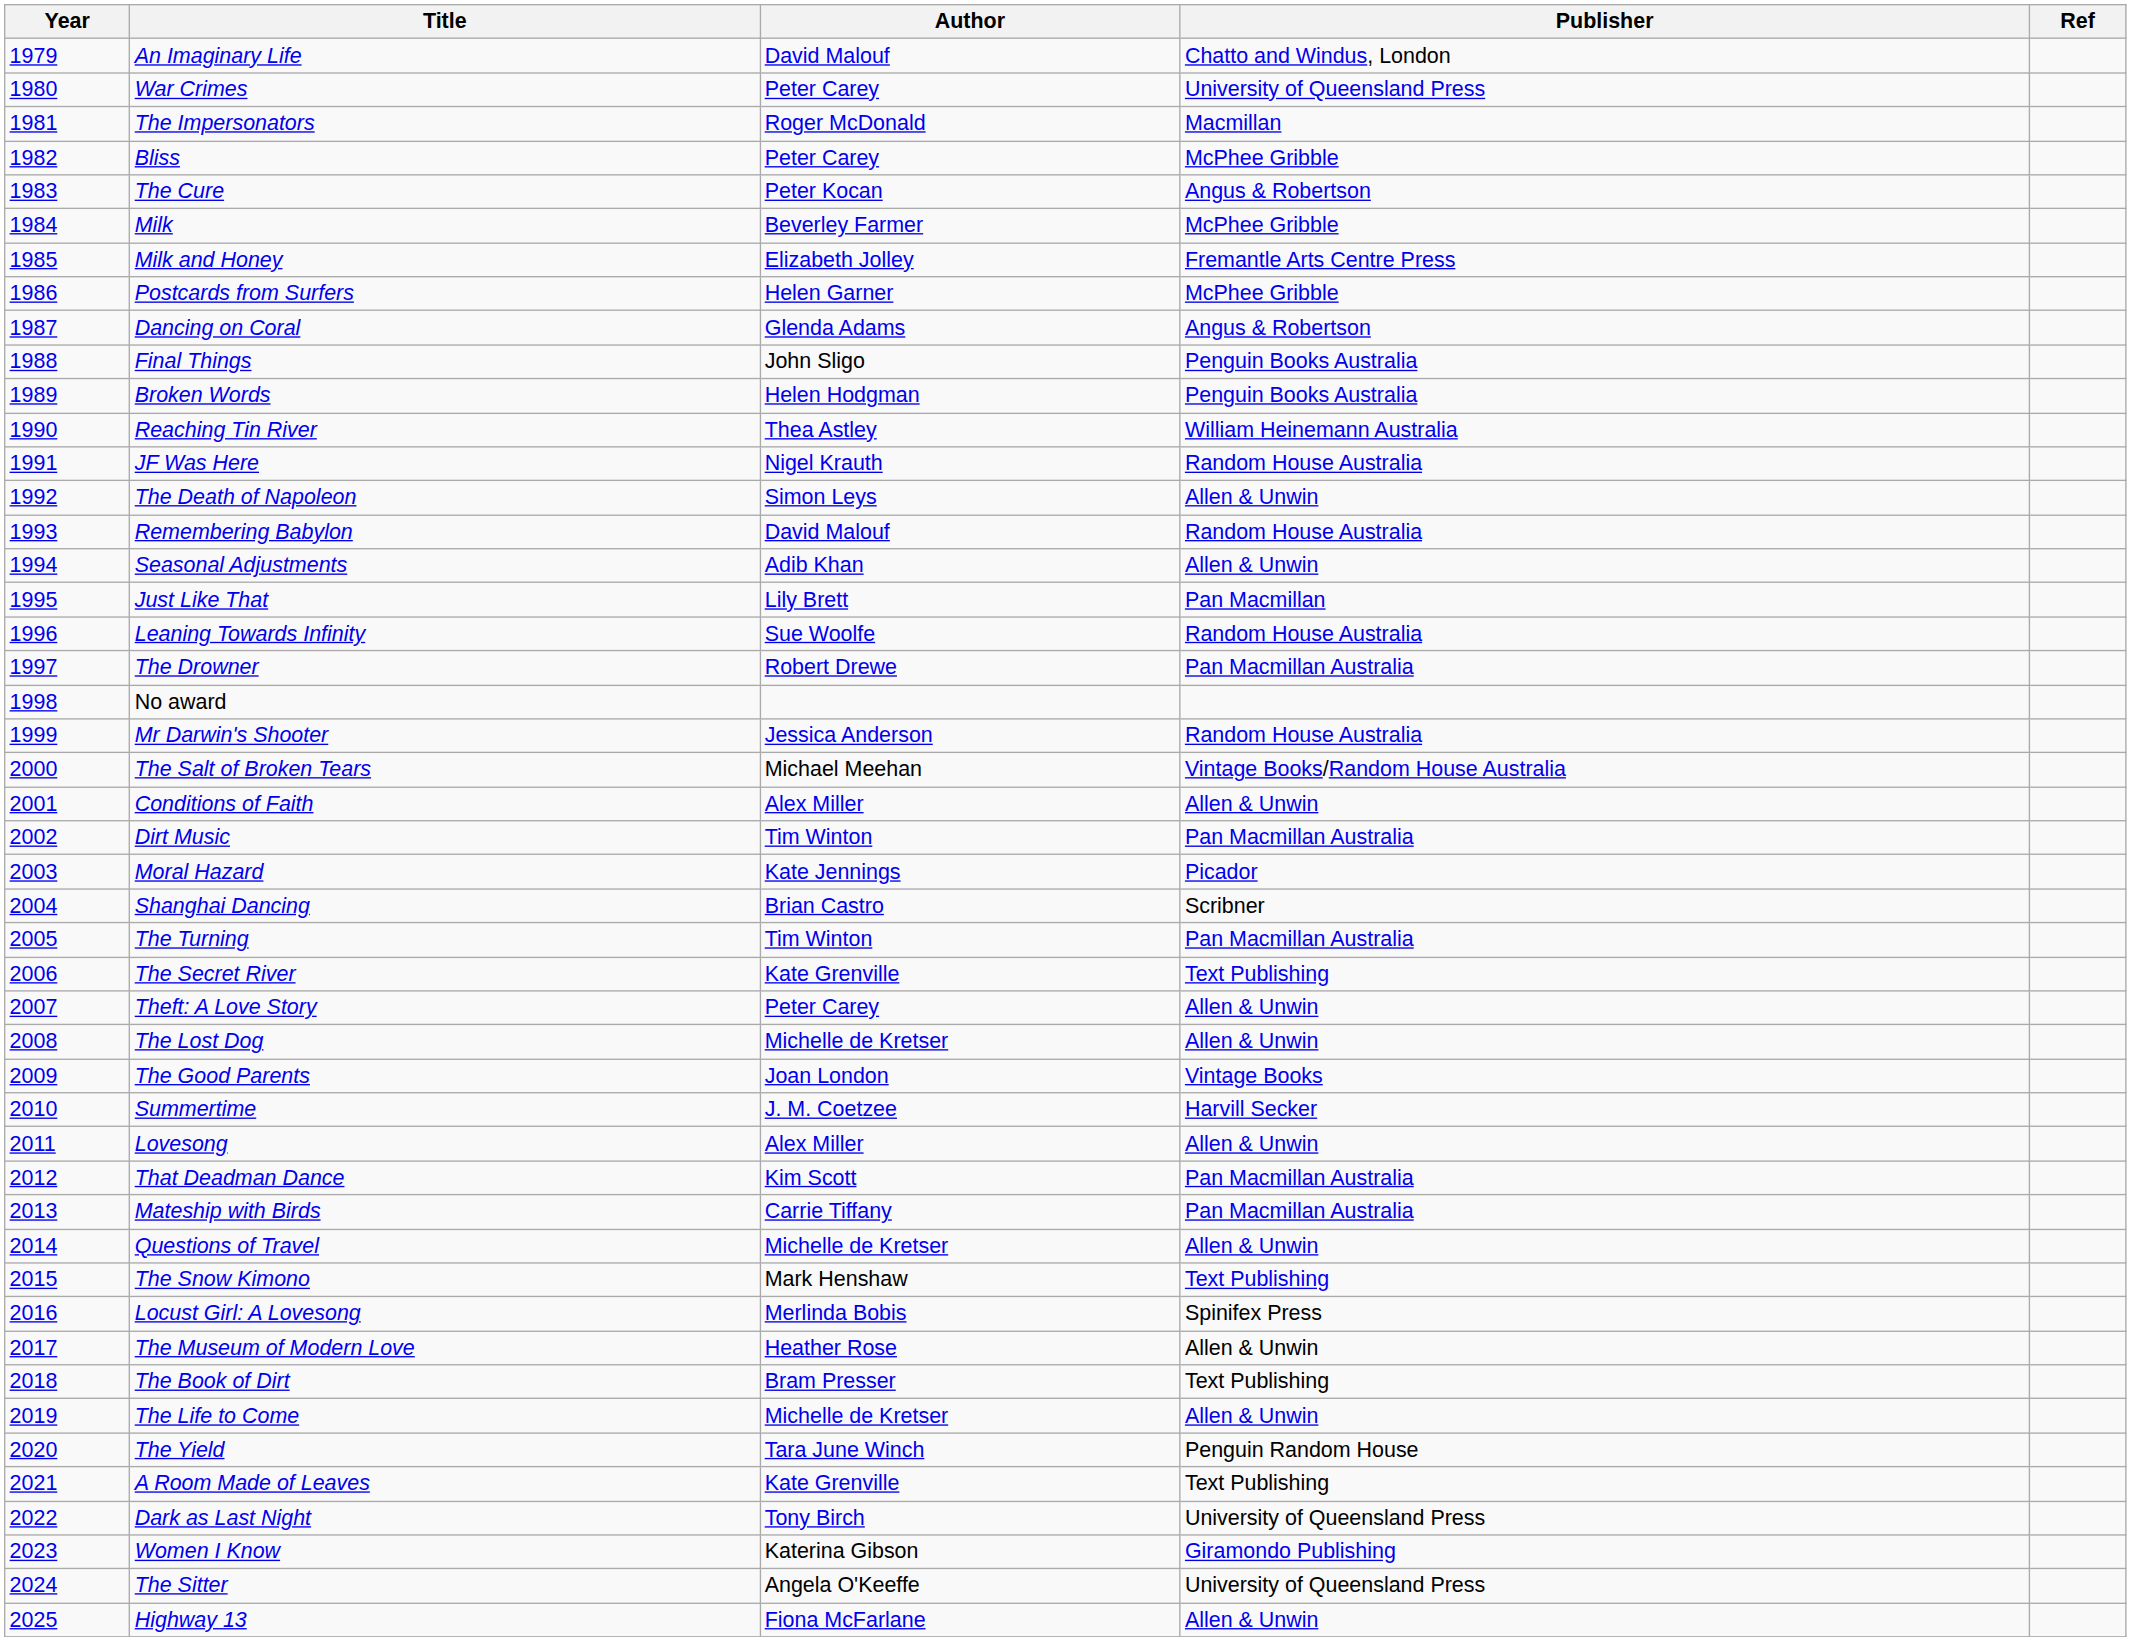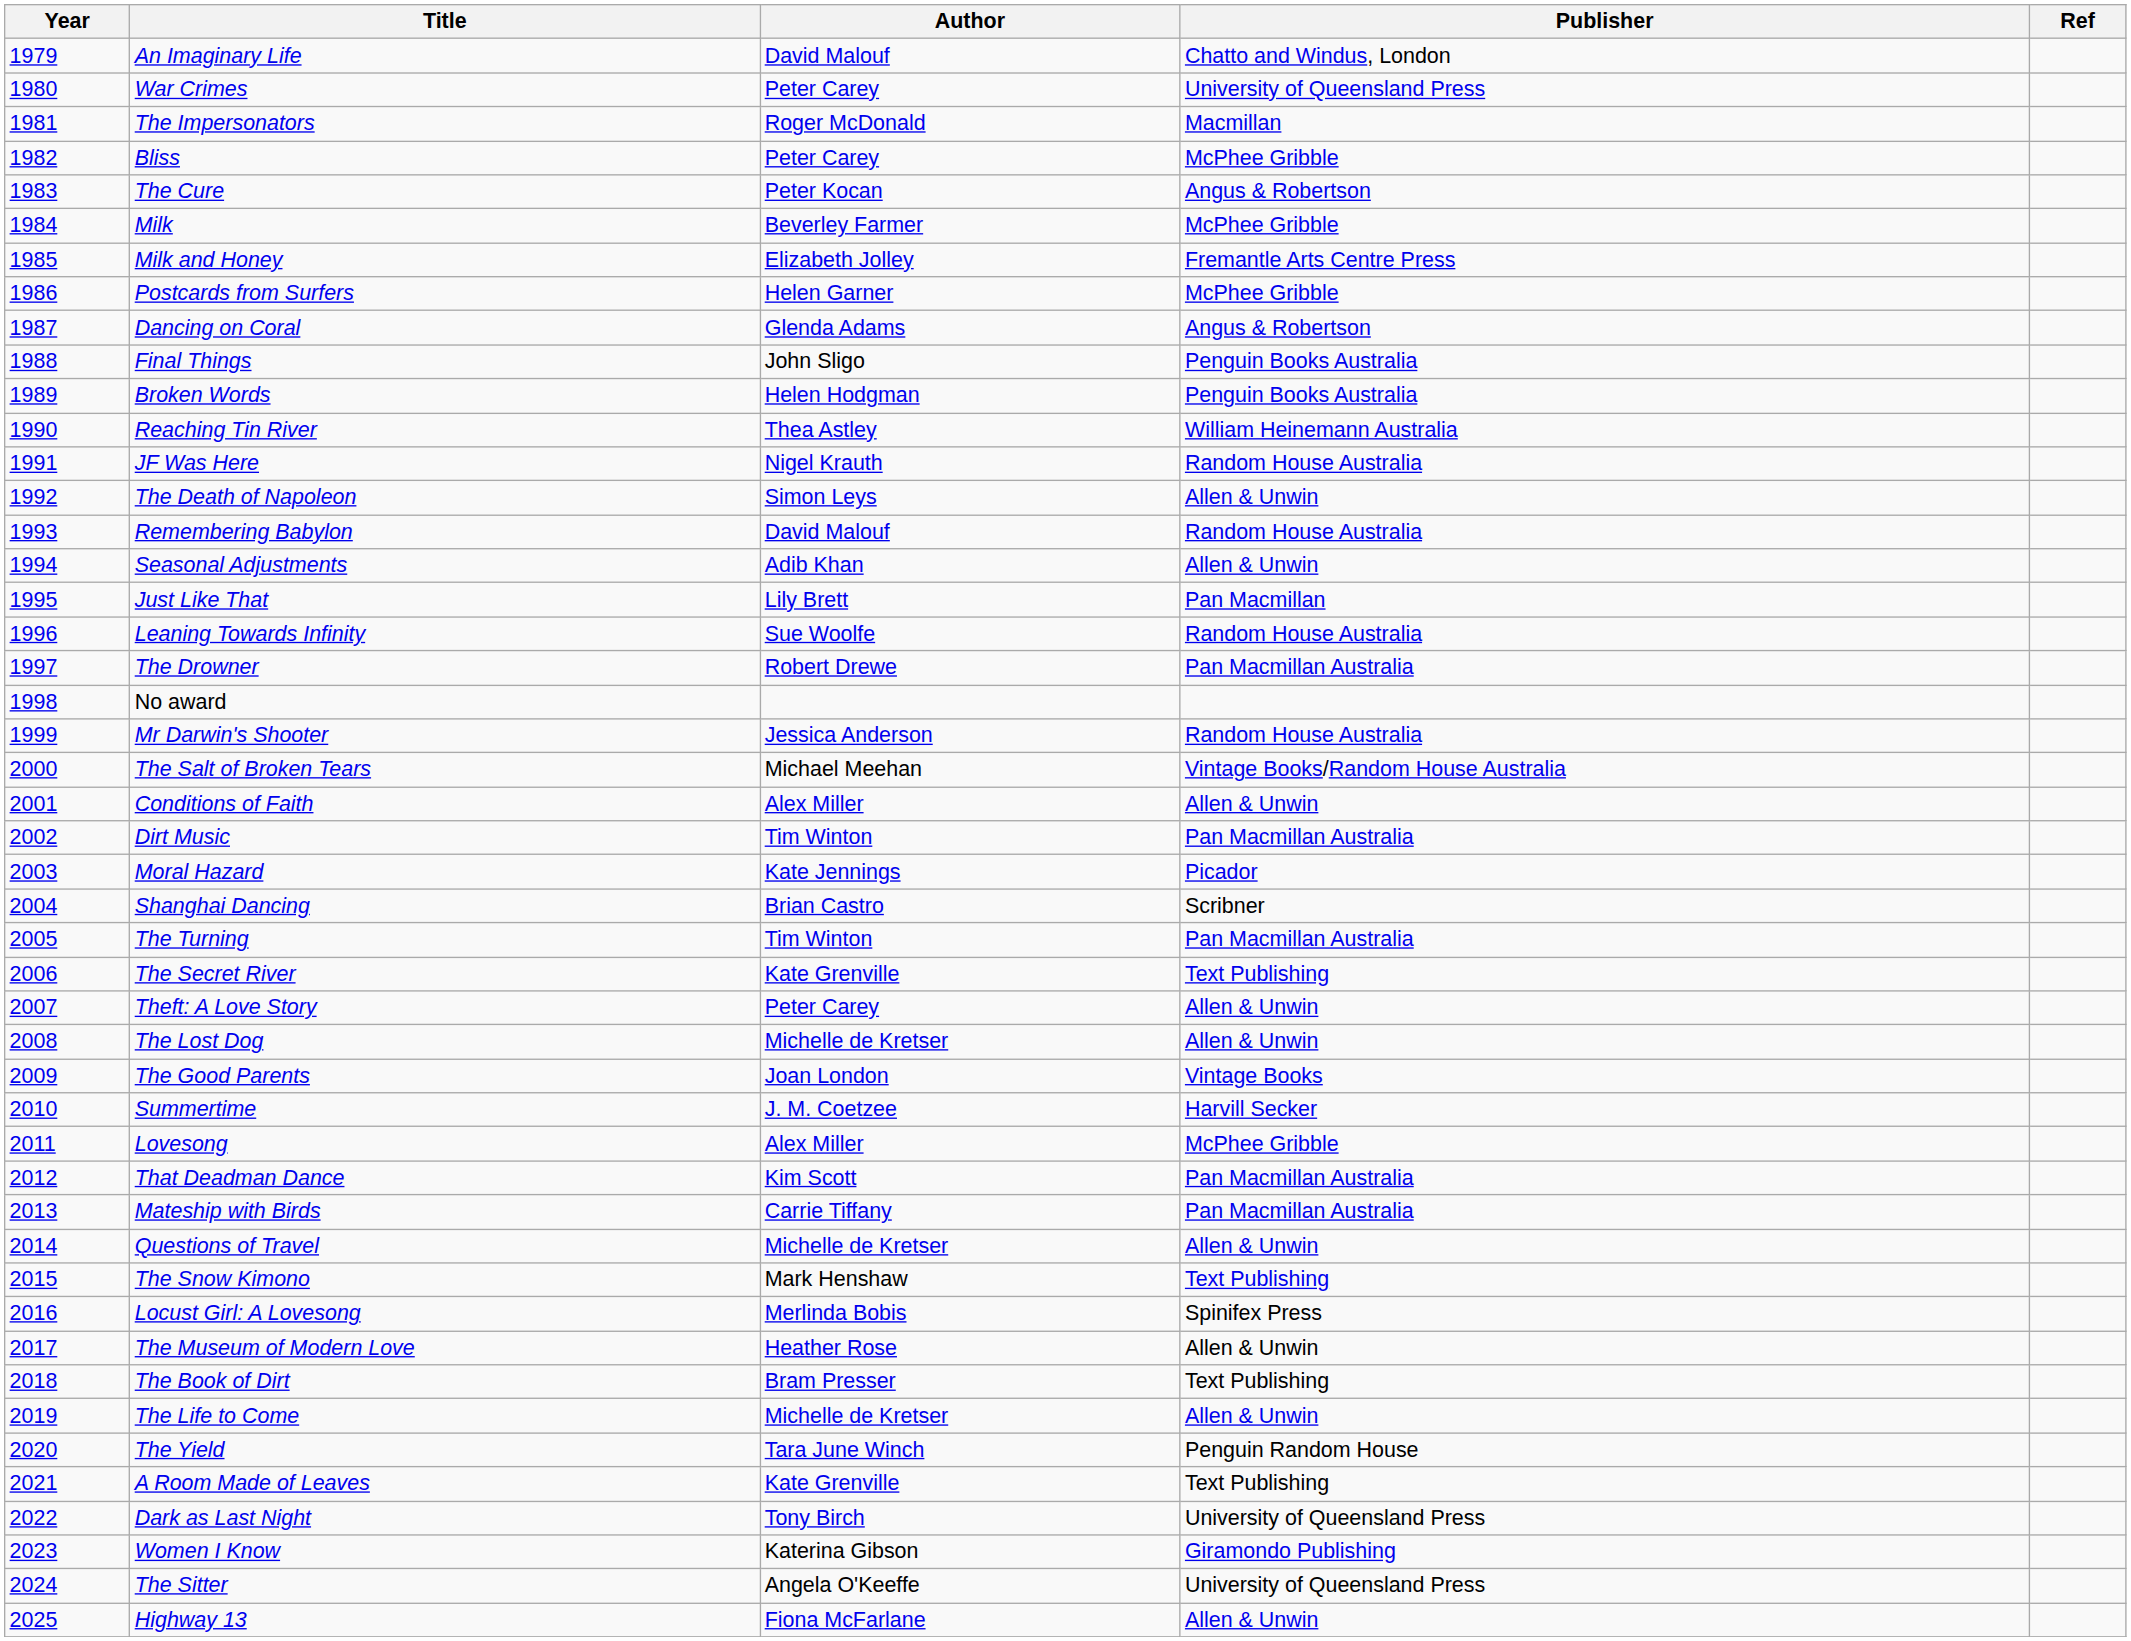 <table class="wikitable" width=100%>
 <tr>
 <th>Year</th>
 <th>Title</th>
 <th>Author</th>
 <th>Publisher</th>
 <th>Ref</th>
 </tr>
 <tr>
 <td><a href='#'>1979</a></td>
 <td><em><a href='#'>An Imaginary Life</a></em></td>
 <td><a href='#'>David Malouf</a></td>
 <td><a href='#'>Chatto and Windus</a>, London</td>
 <td></td>
 </tr>
 <tr>
 <td><a href='#'>1980</a></td>
 <td><em><a href='#'>War Crimes</a></em></td>
 <td><a href='#'>Peter Carey</a></td>
 <td><a href='#'>University of Queensland Press</a></td>
 <td></td>
 </tr>
 <tr>
 <td><a href='#'>1981</a></td>
 <td><em><a href='#'>The Impersonators</a></em></td>
 <td><a href='#'>Roger McDonald</a></td>
 <td><a href='#'>Macmillan</a></td>
 <td></td>
 </tr>
 <tr>
 <td><a href='#'>1982</a></td>
 <td><em><a href='#'>Bliss</a></em></td>
 <td><a href='#'>Peter Carey</a></td>
 <td><a href='#'>McPhee Gribble</a></td>
 <td></td>
 </tr>
 <tr>
 <td><a href='#'>1983</a></td>
 <td><em><a href='#'>The Cure</a></em></td>
 <td><a href='#'>Peter Kocan</a></td>
 <td><a href='#'>Angus & Robertson</a></td>
 <td></td>
 </tr>
 <tr>
 <td><a href='#'>1984</a></td>
 <td><em><a href='#'>Milk</a></em></td>
 <td><a href='#'>Beverley Farmer</a></td>
 <td><a href='#'>McPhee Gribble</a></td>
 <td></td>
 </tr>
 <tr>
 <td><a href='#'>1985</a></td>
 <td><em><a href='#'>Milk and Honey</a></em></td>
 <td><a href='#'>Elizabeth Jolley</a></td>
 <td><a href='#'>Fremantle Arts Centre Press</a></td>
 <td></td>
 </tr>
 <tr>
 <td><a href='#'>1986</a></td>
 <td><em><a href='#'>Postcards from Surfers</a></em></td>
 <td><a href='#'>Helen Garner</a></td>
 <td><a href='#'>McPhee Gribble</a></td>
 <td></td>
 </tr>
 <tr>
 <td><a href='#'>1987</a></td>
 <td><em><a href='#'>Dancing on Coral</a></em></td>
 <td><a href='#'>Glenda Adams</a></td>
 <td><a href='#'>Angus & Robertson</a></td>
 <td></td>
 </tr>
 <tr>
 <td><a href='#'>1988</a></td>
 <td><em><a href='#'>Final Things</a></em></td>
 <td>John Sligo</td>
 <td><a href='#'>Penguin Books Australia</a></td>
 <td></td>
 </tr>
 <tr>
 <td><a href='#'>1989</a></td>
 <td><em><a href='#'>Broken Words</a></em></td>
 <td><a href='#'>Helen Hodgman</a></td>
 <td><a href='#'>Penguin Books Australia</a></td>
 <td></td>
 </tr>
 <tr>
 <td><a href='#'>1990</a></td>
 <td><em><a href='#'>Reaching Tin River</a></em></td>
 <td><a href='#'>Thea Astley</a></td>
 <td><a href='#'>William Heinemann Australia</a></td>
 <td></td>
 </tr>
 <tr>
 <td><a href='#'>1991</a></td>
 <td><em><a href='#'>JF Was Here</a></em></td>
 <td><a href='#'>Nigel Krauth</a></td>
 <td><a href='#'>Random House Australia</a></td>
 <td></td>
 </tr>
 <tr>
 <td><a href='#'>1992</a></td>
 <td><em><a href='#'>The Death of Napoleon</a></em></td>
 <td><a href='#'>Simon Leys</a></td>
 <td><a href='#'>Allen & Unwin</a></td>
 <td></td>
 </tr>
 <tr>
 <td><a href='#'>1993</a></td>
 <td><em><a href='#'>Remembering Babylon</a></em></td>
 <td><a href='#'>David Malouf</a></td>
 <td><a href='#'>Random House Australia</a></td>
 <td></td>
 </tr>
 <tr>
 <td><a href='#'>1994</a></td>
 <td><em><a href='#'>Seasonal Adjustments</a></em></td>
 <td><a href='#'>Adib Khan</a></td>
 <td><a href='#'>Allen & Unwin</a></td>
 <td></td>
 </tr>
 <tr>
 <td><a href='#'>1995</a></td>
 <td><em><a href='#'>Just Like That</a></em></td>
 <td><a href='#'>Lily Brett</a></td>
 <td><a href='#'>Pan Macmillan</a></td>
 <td></td>
 </tr>
 <tr>
 <td><a href='#'>1996</a></td>
 <td><em><a href='#'>Leaning Towards Infinity</a></em></td>
 <td><a href='#'>Sue Woolfe</a></td>
 <td><a href='#'>Random House Australia</a></td>
 <td></td>
 </tr>
 <tr>
 <td><a href='#'>1997</a></td>
 <td><em><a href='#'>The Drowner</a></em></td>
 <td><a href='#'>Robert Drewe</a></td>
 <td><a href='#'>Pan Macmillan Australia</a></td>
 <td></td>
 </tr>
 <tr>
 <td><a href='#'>1998</a></td>
 <td>No award</td>
 <td></td>
 <td></td>
 <td></td>
 </tr>
 <tr>
 <td><a href='#'>1999</a></td>
 <td><em><a href='#'>Mr Darwin's Shooter</a></em></td>
 <td><a href='#'>Jessica Anderson</a></td>
 <td><a href='#'>Random House Australia</a></td>
 <td></td>
 </tr>
 <tr>
 <td><a href='#'>2000</a></td>
 <td><em><a href='#'>The Salt of Broken Tears</a></em></td>
 <td>Michael Meehan</td>
 <td><a href='#'>Vintage Books</a>/<a href='#'>Random House Australia</a></td>
 <td></td>
 </tr>
 <tr>
 <td><a href='#'>2001</a></td>
 <td><em><a href='#'>Conditions of Faith</a></em></td>
 <td><a href='#'>Alex Miller</a></td>
 <td><a href='#'>Allen & Unwin</a></td>
 <td></td>
 </tr>
 <tr>
 <td><a href='#'>2002</a></td>
 <td><em><a href='#'>Dirt Music</a></em></td>
 <td><a href='#'>Tim Winton</a></td>
 <td><a href='#'>Pan Macmillan Australia</a></td>
 <td></td>
 </tr>
 <tr>
 <td><a href='#'>2003</a></td>
 <td><em><a href='#'>Moral Hazard</a></em></td>
 <td><a href='#'>Kate Jennings</a></td>
 <td><a href='#'>Picador</a></td>
 <td></td>
 </tr>
 <tr>
 <td><a href='#'>2004</a></td>
 <td><em><a href='#'>Shanghai Dancing</a></em></td>
 <td><a href='#'>Brian Castro</a></td>
 <td>Scribner</td>
 <td></td>
 </tr>
 <tr>
 <td><a href='#'>2005</a></td>
 <td><em><a href='#'>The Turning</a></em></td>
 <td><a href='#'>Tim Winton</a></td>
 <td><a href='#'>Pan Macmillan Australia</a></td>
 <td></td>
 </tr>
 <tr>
 <td><a href='#'>2006</a></td>
 <td><em><a href='#'>The Secret River</a></em></td>
 <td><a href='#'>Kate Grenville</a></td>
 <td><a href='#'>Text Publishing</a></td>
 <td></td>
 </tr>
 <tr>
 <td><a href='#'>2007</a></td>
 <td><em><a href='#'>Theft: A Love Story</a></em></td>
 <td><a href='#'>Peter Carey</a></td>
 <td><a href='#'>Allen & Unwin</a></td>
 <td></td>
 </tr>
 <tr>
 <td><a href='#'>2008</a></td>
 <td><em><a href='#'>The Lost Dog</a></em></td>
 <td><a href='#'>Michelle de Kretser</a></td>
 <td><a href='#'>Allen & Unwin</a></td>
 <td></td>
 </tr>
 <tr>
 <td><a href='#'>2009</a></td>
 <td><em><a href='#'>The Good Parents</a></em></td>
 <td><a href='#'>Joan London</a></td>
 <td><a href='#'>Vintage Books</a></td>
 <td></td>
 </tr>
 <tr>
 <td><a href='#'>2010</a></td>
 <td><em><a href='#'>Summertime</a></em></td>
 <td><a href='#'>J. M. Coetzee</a></td>
 <td><a href='#'>Harvill Secker</a></td>
 <td></td>
 </tr>
 <tr>
 <td><a href='#'>2011</a></td>
 <td><em><a href='#'>Lovesong</a></em></td>
 <td><a href='#'>Alex Miller</a></td>
-<td><a href='#'>Allen & Unwin</a></td>
+<td><a href='#'>McPhee Gribble</a></td>
 <td></td>
 </tr>
 <tr>
 <td><a href='#'>2012</a></td>
 <td><em><a href='#'>That Deadman Dance</a></em></td>
 <td><a href='#'>Kim Scott</a></td>
 <td><a href='#'>Pan Macmillan Australia</a></td>
 <td></td>
 </tr>
 <tr>
 <td><a href='#'>2013</a></td>
 <td><em><a href='#'>Mateship with Birds</a></em></td>
 <td><a href='#'>Carrie Tiffany</a></td>
 <td><a href='#'>Pan Macmillan Australia</a></td>
 <td></td>
 </tr>
 <tr>
 <td><a href='#'>2014</a></td>
 <td><em><a href='#'>Questions of Travel</a></em></td>
 <td><a href='#'>Michelle de Kretser</a></td>
 <td><a href='#'>Allen & Unwin</a></td>
 <td></td>
 </tr>
 <tr>
 <td><a href='#'>2015</a></td>
 <td><em><a href='#'>The Snow Kimono</a></em></td>
 <td>Mark Henshaw</td>
 <td><a href='#'>Text Publishing</a></td>
 <td></td>
 </tr>
 <tr>
 <td><a href='#'>2016</a></td>
 <td><em><a href='#'>Locust Girl: A Lovesong</a></em></td>
 <td><a href='#'>Merlinda Bobis</a></td>
 <td>Spinifex Press</td>
 <td></td>
 </tr>
 <tr>
 <td><a href='#'>2017</a></td>
 <td><em><a href='#'>The Museum of Modern Love</a></em></td>
 <td><a href='#'>Heather Rose</a></td>
 <td>Allen & Unwin</td>
 <td></td>
 </tr>
 <tr>
 <td><a href='#'>2018</a></td>
 <td><em><a href='#'>The Book of Dirt</a></em></td>
 <td><a href='#'>Bram Presser</a></td>
 <td>Text Publishing</td>
 <td></td>
 </tr>
 <tr>
 <td><a href='#'>2019</a></td>
 <td><em><a href='#'>The Life to Come</a></em></td>
 <td><a href='#'>Michelle de Kretser</a></td>
 <td><a href='#'>Allen & Unwin</a></td>
 <td></td>
 </tr>
 <tr>
 <td><a href='#'>2020</a></td>
 <td><em><a href='#'>The Yield</a></em></td>
 <td><a href='#'>Tara June Winch</a></td>
 <td>Penguin Random House</td>
 <td></td>
 </tr>
 <tr>
 <td><a href='#'>2021</a></td>
 <td><em><a href='#'>A Room Made of Leaves</a></em></td>
 <td><a href='#'>Kate Grenville</a></td>
 <td>Text Publishing</td>
 <td></td>
 </tr>
 <tr>
 <td><a href='#'>2022</a></td>
 <td><em><a href='#'>Dark as Last Night</a></em></td>
 <td><a href='#'>Tony Birch</a></td>
 <td>University of Queensland Press</td>
 <td></td>
 </tr>
 <tr>
 <td><a href='#'>2023</a></td>
 <td><em><a href='#'>Women I Know</a></em></td>
 <td>Katerina Gibson</td>
 <td><a href='#'>Giramondo Publishing</a></td>
 <td></td>
 </tr>
 <tr>
 <td><a href='#'>2024</a></td>
 <td><em><a href='#'>The Sitter</a></em></td>
 <td>Angela O'Keeffe</td>
 <td>University of Queensland Press</td>
 <td></td>
 </tr>
 <tr>
 <td><a href='#'>2025</a></td>
 <td><em><a href='#'>Highway 13</a></em></td>
 <td><a href='#'>Fiona McFarlane</a></td>
 <td><a href='#'>Allen & Unwin</a></td>
 <td></td>
 </tr>
 </table>
